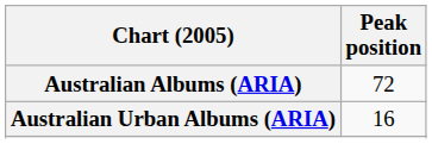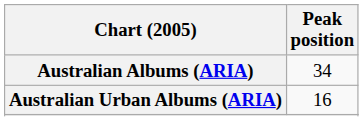 <table class="wikitable plainrowheaders sortable" style="text-align:center">
 <tr>
 <th>Chart (2005)</th>
 <th>Peak<br>position</th>
 </tr>
 <tr>
 <th scope="row">Australian Albums (<a href='#'>ARIA</a>)</th>
-<td>72</td>
+<td>34</td>
 </tr>
 <tr>
 <th scope="row">Australian Urban Albums (<a href='#'>ARIA</a>)</th>
 <td>16</td>
 </tr>
 <tr>
 </tr>
 <tr>
 </tr>
 <tr>
 </tr>
 <tr>
 </tr>
 <tr>
 </tr>
 <tr>
 </tr>
 <tr>
 </tr>
 <tr>
 </tr>
 <tr>
 </tr>
 <tr>
 </tr>
 <tr>
 </tr>
 <tr>
 </tr>
 </table>
